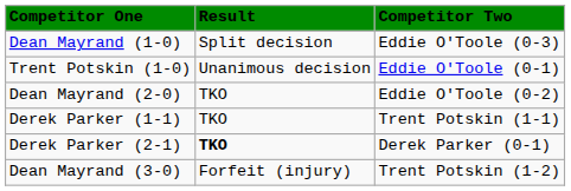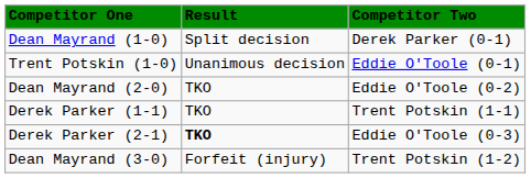 <table class="wikitable" style="font-size:95%">
 <tr style="background:#008b00;">
 <td><strong>Competitor One</strong></td>
 <td><strong>Result</strong></td>
 <td><strong>Competitor Two</strong></td>
 </tr>
 <tr>
 <td><a href='#'>Dean Mayrand</a> (1-0)</td>
 <td>Split decision</td>
-<td>Eddie O'Toole (0-3)</td>
+<td>Derek Parker (0-1)</td>
 </tr>
 <tr>
 <td>Trent Potskin (1-0)</td>
 <td>Unanimous decision</td>
 <td><a href='#'>Eddie O'Toole</a> (0-1)</td>
 </tr>
 <tr>
 <td>Dean Mayrand (2-0)</td>
 <td>TKO</td>
 <td>Eddie O'Toole (0-2)</td>
 </tr>
 <tr>
 <td>Derek Parker (1-1)</td>
 <td>TKO</td>
 <td>Trent Potskin (1-1)</td>
 </tr>
 <tr>
 <td>Derek Parker (2-1)</td>
 <td><strong>TKO</strong></td>
-<td>Derek Parker (0-1)</td>
+<td>Eddie O'Toole (0-3)</td>
 </tr>
 <tr>
 <td>Dean Mayrand (3-0)</td>
 <td>Forfeit (injury)</td>
 <td>Trent Potskin (1-2)</td>
 </tr>
 </table>
